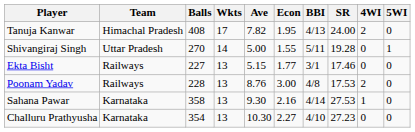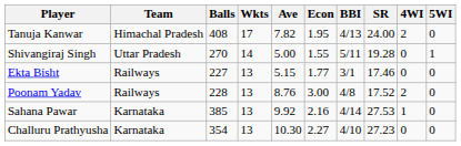 <table class="wikitable">
 <tr>
 <th>Player</th>
 <th>Team</th>
 <th><abbr>Balls</abbr></th>
 <th><abbr>Wkts</abbr></th>
 <th><abbr>Ave</abbr></th>
 <th><abbr>Econ</abbr></th>
 <th><abbr>BBI</abbr></th>
 <th><abbr>SR</abbr></th>
 <th><abbr>4WI</abbr></th>
 <th><abbr>5WI</abbr></th>
 </tr>
 <tr>
 <td>Tanuja Kanwar</td>
 <td>Himachal Pradesh</td>
 <td>408</td>
 <td>17</td>
 <td>7.82</td>
 <td>1.95</td>
 <td>4/13</td>
 <td>24.00</td>
 <td>2</td>
 <td>0</td>
 </tr>
 <tr>
 <td>Shivangiraj Singh</td>
 <td>Uttar Pradesh</td>
 <td>270</td>
 <td>14</td>
 <td>5.00</td>
 <td>1.55</td>
 <td>5/11</td>
 <td>19.28</td>
 <td>0</td>
 <td>1</td>
 </tr>
 <tr>
 <td><a href='#'>Ekta Bisht</a></td>
 <td>Railways</td>
 <td>227</td>
 <td>13</td>
 <td>5.15</td>
 <td>1.77</td>
 <td>3/1</td>
 <td>17.46</td>
 <td>0</td>
 <td>0</td>
 </tr>
 <tr>
 <td><a href='#'>Poonam Yadav</a></td>
 <td>Railways</td>
 <td>228</td>
 <td>13</td>
 <td>8.76</td>
 <td>3.00</td>
 <td>4/8</td>
-<td>17.53</td>
+<td>17.52</td>
 <td>2</td>
 <td>0</td>
 </tr>
 <tr>
 <td>Sahana Pawar</td>
 <td>Karnataka</td>
-<td>358</td>
+<td>385</td>
 <td>13</td>
-<td>9.30</td>
+<td>9.92</td>
 <td>2.16</td>
 <td>4/14</td>
 <td>27.53</td>
 <td>1</td>
 <td>0</td>
 </tr>
 <tr>
 <td>Challuru Prathyusha</td>
 <td>Karnataka</td>
 <td>354</td>
 <td>13</td>
 <td>10.30</td>
 <td>2.27</td>
 <td>4/10</td>
 <td>27.23</td>
 <td>0</td>
 <td>0</td>
 </tr>
 </table>
